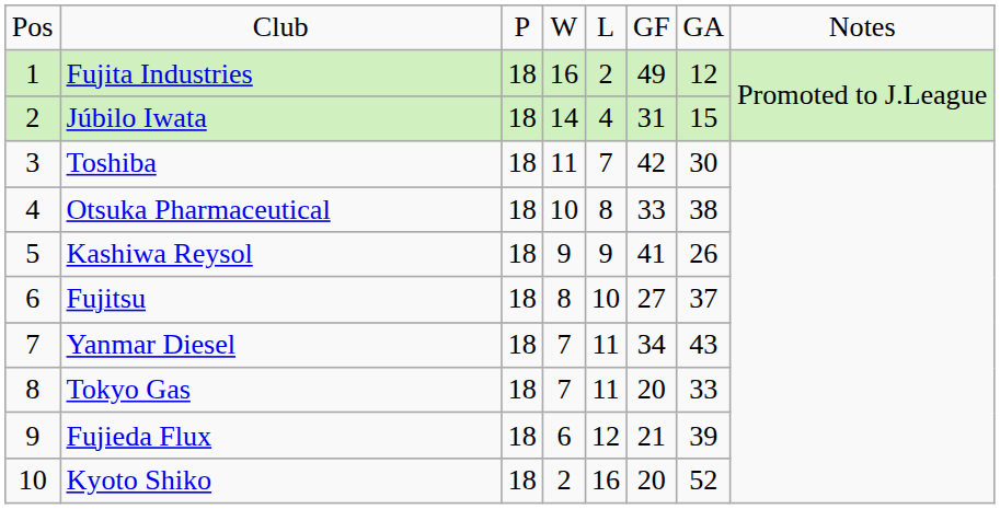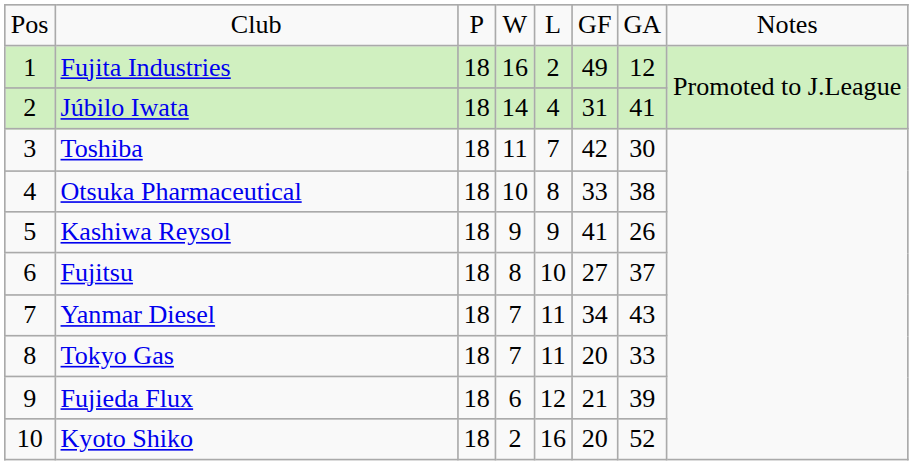 <table class="wikitable" style="text-align:center;">
 <tr>
 <td>Pos</td>
 <td style="width:15em">Club</td>
 <td>P</td>
 <td>W</td>
 <td>L</td>
 <td>GF</td>
 <td>GA</td>
 <td>Notes</td>
 </tr>
 <tr bgcolor="#D0F0C0">
 <td>1</td>
 <td align="left"><a href='#'>Fujita Industries</a></td>
 <td>18</td>
 <td>16</td>
 <td>2</td>
 <td>49</td>
 <td>12</td>
 <td rowspan="2">Promoted to J.League</td>
 </tr>
 <tr bgcolor="#D0F0C0">
 <td>2</td>
 <td align="left"><a href='#'>Júbilo Iwata</a></td>
 <td>18</td>
 <td>14</td>
 <td>4</td>
 <td>31</td>
-<td>15</td>
+<td>41</td>
 </tr>
 <tr>
 <td>3</td>
 <td align="left"><a href='#'>Toshiba</a></td>
 <td>18</td>
 <td>11</td>
 <td>7</td>
 <td>42</td>
 <td>30</td>
 </tr>
 <tr>
 <td>4</td>
 <td align="left"><a href='#'>Otsuka Pharmaceutical</a></td>
 <td>18</td>
 <td>10</td>
 <td>8</td>
 <td>33</td>
 <td>38</td>
 </tr>
 <tr>
 <td>5</td>
 <td align="left"><a href='#'>Kashiwa Reysol</a></td>
 <td>18</td>
 <td>9</td>
 <td>9</td>
 <td>41</td>
 <td>26</td>
 </tr>
 <tr>
 <td>6</td>
 <td align="left"><a href='#'>Fujitsu</a></td>
 <td>18</td>
 <td>8</td>
 <td>10</td>
 <td>27</td>
 <td>37</td>
 </tr>
 <tr>
 <td>7</td>
 <td align="left"><a href='#'>Yanmar Diesel</a></td>
 <td>18</td>
 <td>7</td>
 <td>11</td>
 <td>34</td>
 <td>43</td>
 </tr>
 <tr>
 <td>8</td>
 <td align="left"><a href='#'>Tokyo Gas</a></td>
 <td>18</td>
 <td>7</td>
 <td>11</td>
 <td>20</td>
 <td>33</td>
 </tr>
 <tr>
 <td>9</td>
 <td align="left"><a href='#'>Fujieda Flux</a></td>
 <td>18</td>
 <td>6</td>
 <td>12</td>
 <td>21</td>
 <td>39</td>
 </tr>
 <tr>
 <td>10</td>
 <td align="left"><a href='#'>Kyoto Shiko</a></td>
 <td>18</td>
 <td>2</td>
 <td>16</td>
 <td>20</td>
 <td>52</td>
 </tr>
 </table>
